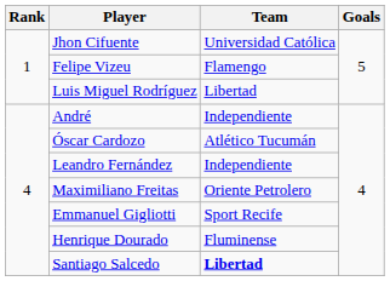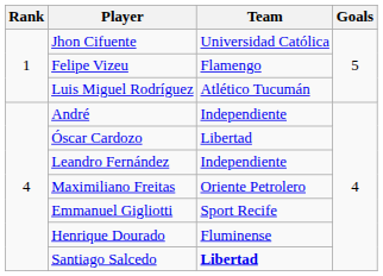 <table class="wikitable">
 <tr>
 <th>Rank</th>
 <th>Player</th>
 <th>Team</th>
 <th>Goals</th>
 </tr>
 <tr>
 <td align=center rowspan=3>1</td>
 <td> <a href='#'>Jhon Cifuente</a></td>
 <td> <a href='#'>Universidad Católica</a></td>
 <td align=center rowspan=3>5</td>
 </tr>
 <tr>
 <td> <a href='#'>Felipe Vizeu</a></td>
 <td> <a href='#'>Flamengo</a></td>
 </tr>
 <tr>
 <td> <a href='#'>Luis Miguel Rodríguez</a></td>
-<td> <a href='#'>Libertad</a></td>
+<td> <a href='#'>Atlético Tucumán</a></td>
 </tr>
 <tr>
 <td align=center rowspan=7>4</td>
 <td> <a href='#'>André</a></td>
 <td> <a href='#'>Independiente</a></td>
 <td align=center rowspan=7>4</td>
 </tr>
 <tr>
 <td> <a href='#'>Óscar Cardozo</a></td>
-<td> <a href='#'>Atlético Tucumán</a></td>
+<td> <a href='#'>Libertad</a></td>
 </tr>
 <tr>
 <td> <a href='#'>Leandro Fernández</a></td>
 <td> <a href='#'>Independiente</a></td>
 </tr>
 <tr>
 <td> <a href='#'>Maximiliano Freitas</a></td>
 <td> <a href='#'>Oriente Petrolero</a></td>
 </tr>
 <tr>
 <td> <a href='#'>Emmanuel Gigliotti</a></td>
 <td> <a href='#'>Sport Recife</a></td>
 </tr>
 <tr>
 <td> <a href='#'>Henrique Dourado</a></td>
 <td> <a href='#'>Fluminense</a></td>
 </tr>
 <tr>
 <td> <a href='#'>Santiago Salcedo</a></td>
 <td><strong> <a href='#'>Libertad</a></strong></td>
 </tr>
 </table>
